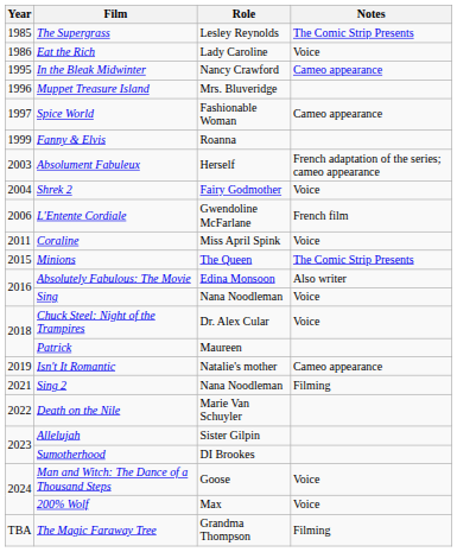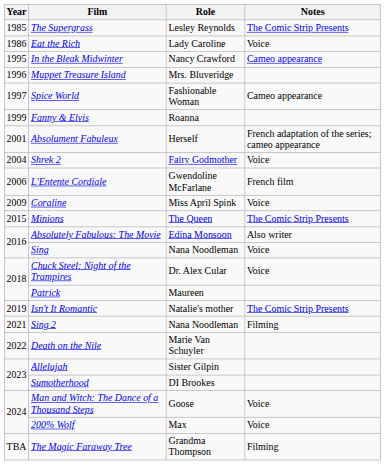 <table class="wikitable sortable">
 <tr>
 <th>Year</th>
 <th>Film</th>
 <th>Role</th>
 <th>Notes</th>
 </tr>
 <tr>
 <td>1985</td>
 <td><em><a href='#'>The Supergrass</a></em></td>
 <td>Lesley Reynolds</td>
 <td><a href='#'>The Comic Strip Presents</a></td>
 </tr>
 <tr>
 <td>1986</td>
 <td><em><a href='#'>Eat the Rich</a></em></td>
 <td>Lady Caroline</td>
 <td>Voice</td>
 </tr>
 <tr>
 <td>1995</td>
 <td><em><a href='#'>In the Bleak Midwinter</a></em></td>
 <td>Nancy Crawford</td>
 <td><a href='#'>Cameo appearance</a></td>
 </tr>
 <tr>
 <td>1996</td>
 <td><em><a href='#'>Muppet Treasure Island</a></em></td>
 <td>Mrs. Bluveridge</td>
 <td></td>
 </tr>
 <tr>
 <td>1997</td>
 <td><em><a href='#'>Spice World</a></em></td>
 <td>Fashionable Woman</td>
 <td>Cameo appearance</td>
 </tr>
 <tr>
 <td>1999</td>
 <td><em><a href='#'>Fanny & Elvis</a></em></td>
 <td>Roanna</td>
 <td></td>
 </tr>
 <tr>
-<td>2003</td>
+<td>2001</td>
 <td><em><a href='#'>Absolument Fabuleux</a></em></td>
 <td>Herself</td>
 <td>French adaptation of the series; cameo appearance</td>
 </tr>
 <tr>
 <td>2004</td>
 <td><em><a href='#'>Shrek 2</a></em></td>
 <td><a href='#'>Fairy Godmother</a></td>
 <td>Voice</td>
 </tr>
 <tr>
 <td>2006</td>
 <td><em><a href='#'>L'Entente Cordiale</a></em></td>
 <td>Gwendoline McFarlane</td>
 <td>French film</td>
 </tr>
 <tr>
-<td>2011</td>
+<td>2009</td>
 <td><em><a href='#'>Coraline</a></em></td>
 <td>Miss April Spink</td>
 <td>Voice</td>
 </tr>
 <tr>
 <td>2015</td>
 <td><em><a href='#'>Minions</a></em></td>
 <td><a href='#'>The Queen</a></td>
 <td><a href='#'>The Comic Strip Presents</a></td>
 </tr>
 <tr>
 <td rowspan=2>2016</td>
 <td><em><a href='#'>Absolutely Fabulous: The Movie</a></em></td>
 <td><a href='#'>Edina Monsoon</a></td>
 <td>Also writer</td>
 </tr>
 <tr>
 <td><em><a href='#'>Sing</a></em></td>
 <td>Nana Noodleman</td>
 <td>Voice</td>
 </tr>
 <tr>
 <td rowspan=2>2018</td>
 <td><em><a href='#'>Chuck Steel: Night of the Trampires</a></em></td>
 <td>Dr. Alex Cular</td>
 <td>Voice</td>
 </tr>
 <tr>
 <td><em><a href='#'>Patrick</a></em></td>
 <td>Maureen</td>
 <td></td>
 </tr>
 <tr>
 <td>2019</td>
 <td><em><a href='#'>Isn't It Romantic</a></em></td>
 <td>Natalie's mother</td>
-<td>Cameo appearance</td>
+<td><a href='#'>The Comic Strip Presents</a></td>
 </tr>
 <tr>
 <td>2021</td>
 <td><em><a href='#'>Sing 2</a></em></td>
 <td>Nana Noodleman</td>
 <td>Filming</td>
 </tr>
 <tr>
 <td>2022</td>
 <td><em><a href='#'>Death on the Nile</a></em></td>
 <td>Marie Van Schuyler</td>
 <td></td>
 </tr>
 <tr>
 <td rowspan=2>2023</td>
 <td><em><a href='#'>Allelujah</a></em></td>
 <td>Sister Gilpin</td>
 <td></td>
 </tr>
 <tr>
 <td><em><a href='#'>Sumotherhood</a></em></td>
 <td>DI Brookes</td>
 <td></td>
 </tr>
 <tr>
 <td rowspan=2>2024</td>
 <td><em><a href='#'>Man and Witch: The Dance of a Thousand Steps</a></em></td>
 <td>Goose</td>
 <td>Voice</td>
 </tr>
 <tr>
 <td><em><a href='#'>200% Wolf</a></em></td>
 <td>Max</td>
 <td>Voice</td>
 </tr>
 <tr>
 <td>TBA</td>
 <td><em><a href='#'>The Magic Faraway Tree</a></em></td>
 <td>Grandma Thompson</td>
 <td>Filming</td>
 </tr>
 </table>
